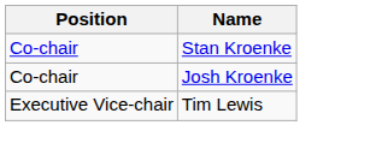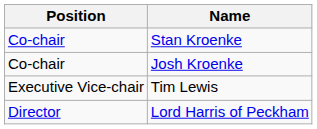 <table class="wikitable">
 <tr>
 <th>Position</th>
 <th>Name</th>
 </tr>
 <tr>
 <td><a href='#'>Co-chair</a></td>
 <td><a href='#'>Stan Kroenke</a></td>
 </tr>
 <tr>
 <td>Co-chair</td>
 <td><a href='#'>Josh Kroenke</a></td>
 </tr>
 <tr>
 <td>Executive Vice-chair</td>
 <td>Tim Lewis</td>
 </tr>
+<tr>
+<td><a href='#'>Director</a></td>
+<td><a href='#'>Lord Harris of Peckham</a></td>
+</tr>
 </table>
